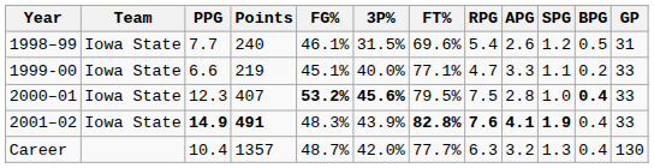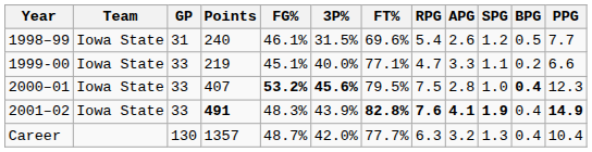 <table class="wikitable">
 <tr>
 <th>Year</th>
 <th>Team</th>
-<th>PPG</th>
+<th>GP</th>
 <th>Points</th>
 <th>FG%</th>
 <th>3P%</th>
 <th>FT%</th>
 <th>RPG</th>
 <th>APG</th>
 <th>SPG</th>
 <th>BPG</th>
-<th>GP</th>
+<th>PPG</th>
 </tr>
 <tr>
 <td>1998–99</td>
 <td>Iowa State</td>
-<td>7.7</td>
+<td>31</td>
 <td>240</td>
 <td>46.1%</td>
 <td>31.5%</td>
 <td>69.6%</td>
 <td>5.4</td>
 <td>2.6</td>
 <td>1.2</td>
 <td>0.5</td>
-<td>31</td>
+<td>7.7</td>
 </tr>
 <tr>
 <td>1999-00</td>
 <td>Iowa State</td>
-<td>6.6</td>
+<td>33</td>
 <td>219</td>
 <td>45.1%</td>
 <td>40.0%</td>
 <td>77.1%</td>
 <td>4.7</td>
 <td>3.3</td>
 <td>1.1</td>
 <td>0.2</td>
-<td>33</td>
+<td>6.6</td>
 </tr>
 <tr>
 <td>2000–01</td>
 <td>Iowa State</td>
-<td>12.3</td>
+<td>33</td>
 <td>407</td>
 <td><strong>53.2%</strong></td>
 <td><strong>45.6%</strong></td>
 <td>79.5%</td>
 <td>7.5</td>
 <td>2.8</td>
 <td>1.0</td>
 <td><strong>0.4</strong></td>
-<td>33</td>
+<td>12.3</td>
 </tr>
 <tr>
 <td>2001–02</td>
 <td>Iowa State</td>
-<td><strong>14.9</strong></td>
+<td>33</td>
 <td><strong>491</strong></td>
 <td>48.3%</td>
 <td>43.9%</td>
 <td><strong>82.8%</strong></td>
 <td><strong>7.6</strong></td>
 <td><strong>4.1</strong></td>
 <td><strong>1.9</strong></td>
 <td>0.4</td>
-<td>33</td>
+<td><strong>14.9</strong></td>
 </tr>
 <tr>
 <td>Career</td>
 <td></td>
-<td>10.4</td>
+<td>130</td>
 <td>1357</td>
 <td>48.7%</td>
 <td>42.0%</td>
 <td>77.7%</td>
 <td>6.3</td>
 <td>3.2</td>
 <td>1.3</td>
 <td>0.4</td>
-<td>130</td>
+<td>10.4</td>
 </tr>
 </table>
